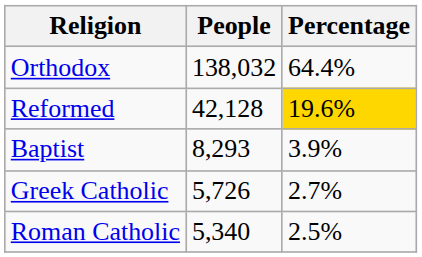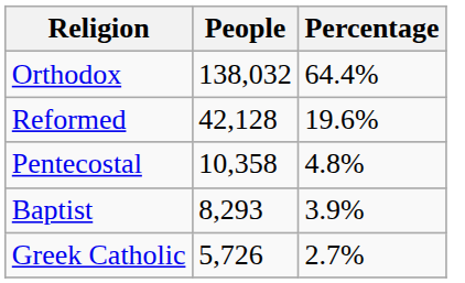 <table class="wikitable sortable" style="float:left; margin-right:1em;">
 <tr>
 <th>Religion</th>
 <th>People</th>
 <th>Percentage</th>
 </tr>
 <tr>
 <td><a href='#'>Orthodox</a></td>
 <td>138,032</td>
 <td>64.4%</td>
 </tr>
 <tr>
 <td><a href='#'>Reformed</a></td>
 <td>42,128</td>
-<td style="background: gold;">19.6%</td>
+<td>19.6%</td>
+</tr>
+<tr>
+<td><a href='#'>Pentecostal</a></td>
+<td>10,358</td>
+<td>4.8%</td>
 </tr>
 <tr>
 <td><a href='#'>Baptist</a></td>
 <td>8,293</td>
 <td>3.9%</td>
 </tr>
 <tr>
 <td><a href='#'>Greek Catholic</a></td>
 <td>5,726</td>
 <td>2.7%</td>
 </tr>
-<tr>
-<td><a href='#'>Roman Catholic</a></td>
-<td>5,340</td>
-<td>2.5%</td>
-</tr>
 </table>
